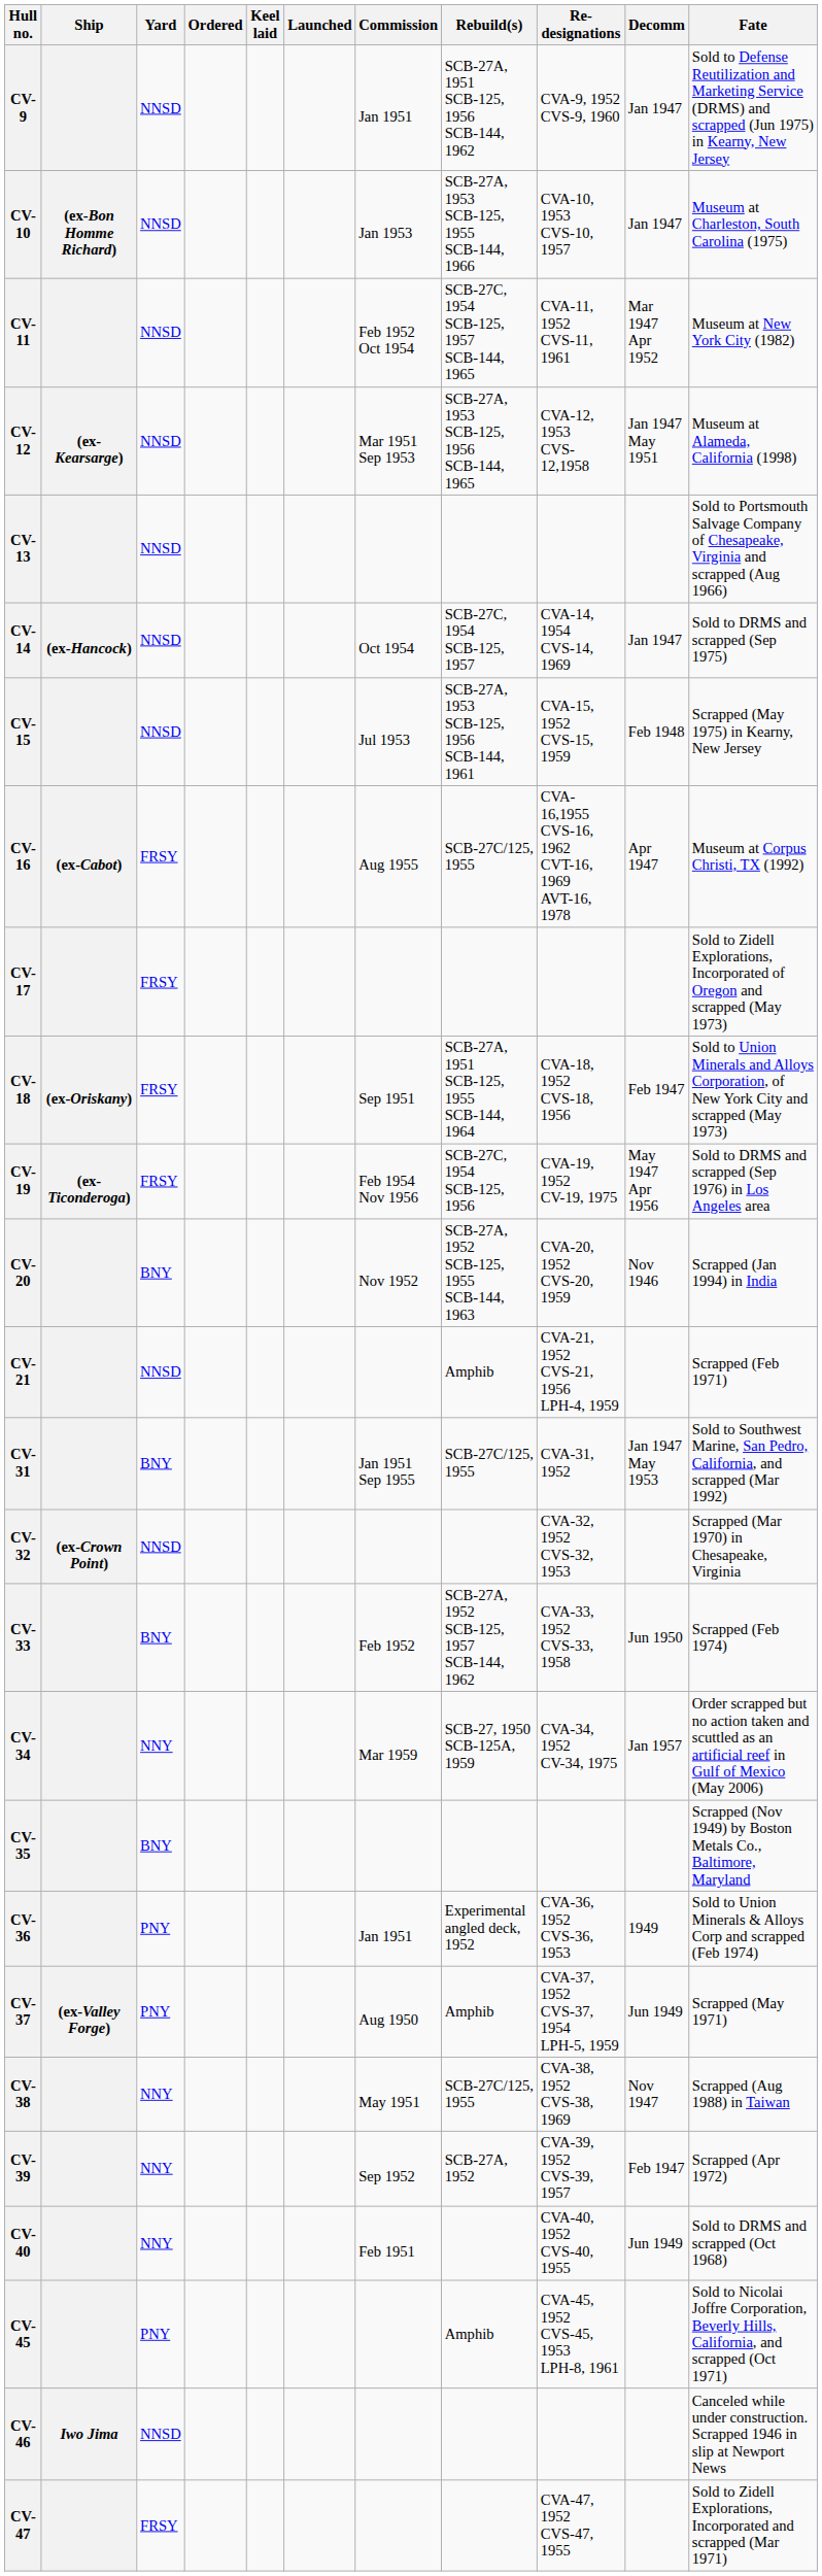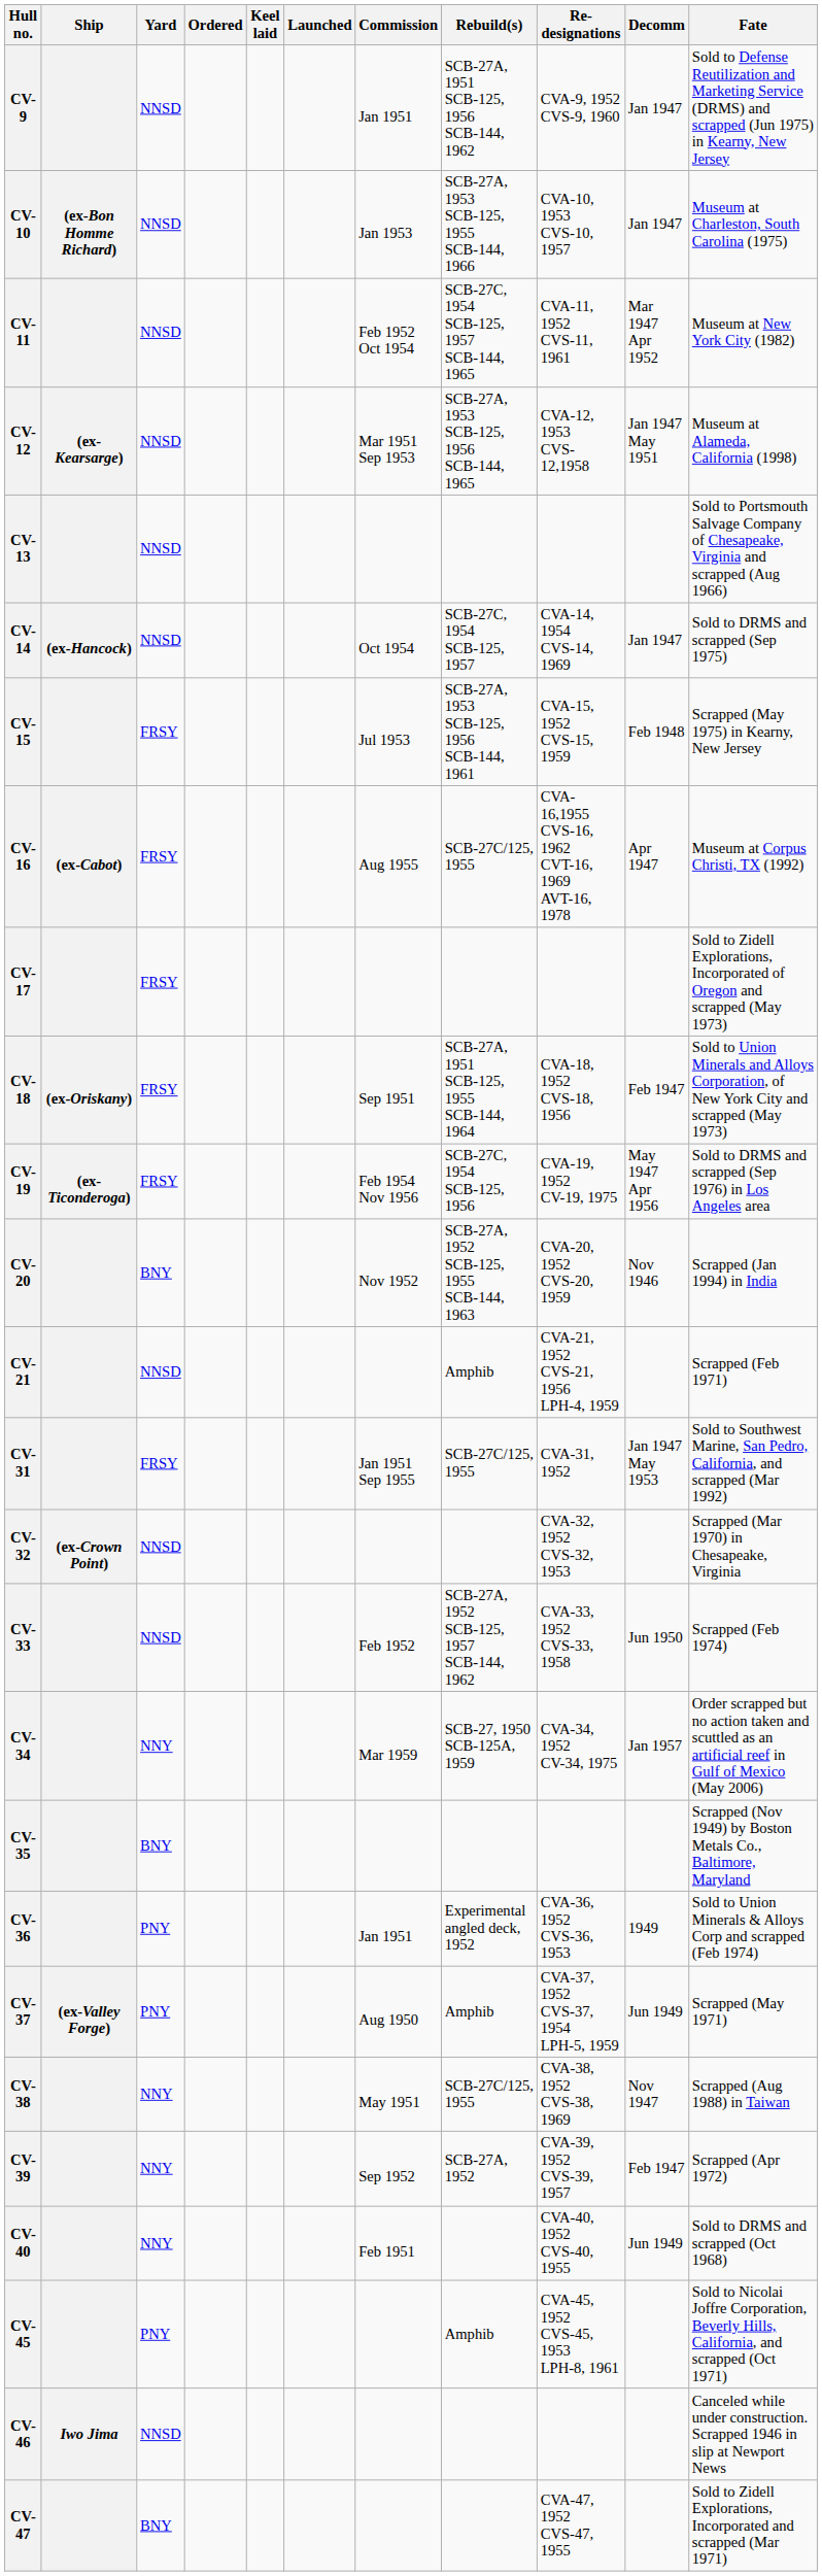 <table class="wikitable sortable plainrowheaders" style="vertical-align: top;">
 <tr>
 <th scope="col">Hull no.</th>
 <th scope="col">Ship</th>
 <th scope="col">Yard</th>
 <th scope="col">Ordered</th>
 <th scope="col">Keel laid</th>
 <th scope="col">Launched</th>
 <th scope="col">Commission</th>
 <th scope="col">Rebuild(s)</th>
 <th scope="col">Re-designations</th>
 <th scope="col">Decomm</th>
 <th scope="col">Fate</th>
 </tr>
 <tr>
 <th scope="row">CV-9</th>
 <th scope="row"></th>
 <td><a href='#'>NNSD</a></td>
 <td></td>
 <td></td>
 <td></td>
 <td><br>Jan 1951</td>
 <td>SCB-27A, 1951<br>SCB-125, 1956<br>SCB-144, 1962</td>
 <td>CVA-9, 1952<br>CVS-9, 1960</td>
 <td>Jan 1947<br></td>
 <td>Sold to <a href='#'>Defense Reutilization and Marketing Service</a> (DRMS) and <a href='#'>scrapped</a> (Jun 1975) in <a href='#'>Kearny, New Jersey</a></td>
 </tr>
 <tr>
 <th scope="row">CV-10</th>
 <th scope="row"><br>(ex-<em>Bon Homme Richard</em>)</th>
 <td><a href='#'>NNSD</a></td>
 <td></td>
 <td></td>
 <td></td>
 <td><br>Jan 1953</td>
 <td>SCB-27A, 1953<br>SCB-125, 1955<br>SCB-144, 1966</td>
 <td>CVA-10, 1953<br>CVS-10, 1957</td>
 <td>Jan 1947<br> </td>
 <td><a href='#'>Museum</a> at <a href='#'>Charleston, South Carolina</a> (1975)</td>
 </tr>
 <tr>
 <th scope="row">CV-11</th>
 <th scope="row"></th>
 <td><a href='#'>NNSD</a></td>
 <td></td>
 <td></td>
 <td></td>
 <td><br>Feb 1952<br>Oct 1954</td>
 <td>SCB-27C, 1954<br>SCB-125, 1957<br>SCB-144, 1965</td>
 <td>CVA-11, 1952<br>CVS-11, 1961</td>
 <td>Mar 1947<br>Apr 1952<br> </td>
 <td>Museum at <a href='#'>New York City</a> (1982)</td>
 </tr>
 <tr>
 <th scope="row">CV-12</th>
 <th scope="row"><br>(ex-<em>Kearsarge</em>)</th>
 <td><a href='#'>NNSD</a></td>
 <td></td>
 <td></td>
 <td></td>
 <td><br>Mar 1951<br>Sep 1953</td>
 <td>SCB-27A, 1953<br>SCB-125, 1956<br>SCB-144, 1965</td>
 <td>CVA-12, 1953<br>CVS-12,1958</td>
 <td>Jan 1947<br>May 1951<br> </td>
 <td>Museum at <a href='#'>Alameda, California</a> (1998)</td>
 </tr>
 <tr>
 <th scope="row">CV-13</th>
 <th scope="row"></th>
 <td><a href='#'>NNSD</a></td>
 <td></td>
 <td></td>
 <td></td>
 <td></td>
 <td></td>
 <td></td>
 <td></td>
 <td>Sold to Portsmouth Salvage Company of <a href='#'>Chesapeake, Virginia</a> and scrapped (Aug 1966)</td>
 </tr>
 <tr>
 <th scope="row">CV-14</th>
 <th scope="row"><br>(ex-<em>Hancock</em>)</th>
 <td><a href='#'>NNSD</a></td>
 <td></td>
 <td></td>
 <td></td>
 <td><br>Oct 1954</td>
 <td>SCB-27C, 1954<br>SCB-125, 1957</td>
 <td>CVA-14, 1954<br>CVS-14, 1969</td>
 <td>Jan 1947<br></td>
 <td>Sold to DRMS and scrapped (Sep 1975)</td>
 </tr>
 <tr>
 <th scope="row">CV-15</th>
 <th scope="row"></th>
-<td><a href='#'>NNSD</a></td>
+<td><a href='#'>FRSY</a></td>
 <td></td>
 <td></td>
 <td></td>
 <td><br>Jul 1953</td>
 <td>SCB-27A, 1953<br>SCB-125, 1956<br>SCB-144, 1961</td>
 <td>CVA-15, 1952<br>CVS-15, 1959</td>
 <td>Feb 1948<br></td>
 <td>Scrapped (May 1975) in Kearny, New Jersey</td>
 </tr>
 <tr>
 <th scope="row">CV-16</th>
 <th scope="row"><br>(ex-<em>Cabot</em>)</th>
 <td><a href='#'>FRSY</a></td>
 <td></td>
 <td></td>
 <td></td>
 <td><br>Aug 1955</td>
 <td>SCB-27C/125, 1955</td>
 <td>CVA-16,1955<br>CVS-16, 1962<br>CVT-16, 1969<br>AVT-16, 1978</td>
 <td>Apr 1947<br></td>
 <td>Museum at <a href='#'>Corpus Christi, TX</a> (1992)</td>
 </tr>
 <tr>
 <th scope="row">CV-17</th>
 <th scope="row"></th>
 <td><a href='#'>FRSY</a></td>
 <td></td>
 <td></td>
 <td></td>
 <td></td>
 <td></td>
 <td></td>
 <td></td>
 <td>Sold to Zidell Explorations, Incorporated of <a href='#'>Oregon</a> and scrapped (May 1973)</td>
 </tr>
 <tr>
 <th scope="row">CV-18</th>
 <th scope="row"><br>(ex-<em>Oriskany</em>)</th>
 <td><a href='#'>FRSY</a></td>
 <td></td>
 <td></td>
 <td></td>
 <td><br>Sep 1951</td>
 <td>SCB-27A, 1951<br>SCB-125, 1955<br>SCB-144, 1964</td>
 <td>CVA-18, 1952<br>CVS-18, 1956</td>
 <td>Feb 1947<br></td>
 <td>Sold to <a href='#'>Union Minerals and Alloys Corporation</a>, of New York City and scrapped (May 1973)</td>
 </tr>
 <tr>
 <th scope="row">CV-19</th>
 <th scope="row"><br>(ex-<em>Ticonderoga</em>)</th>
 <td><a href='#'>FRSY</a></td>
 <td></td>
 <td></td>
 <td></td>
 <td><br>Feb 1954<br>Nov 1956</td>
 <td>SCB-27C, 1954<br>SCB-125, 1956</td>
 <td>CVA-19, 1952<br>CV-19, 1975</td>
 <td>May 1947<br>Apr 1956<br></td>
 <td>Sold to DRMS and scrapped (Sep 1976) in <a href='#'>Los Angeles</a> area</td>
 </tr>
 <tr>
 <th scope="row">CV-20</th>
 <th scope="row"></th>
 <td><a href='#'>BNY</a></td>
 <td></td>
 <td></td>
 <td></td>
 <td><br>Nov 1952</td>
 <td>SCB-27A, 1952<br>SCB-125, 1955<br>SCB-144, 1963</td>
 <td>CVA-20, 1952<br>CVS-20, 1959</td>
 <td>Nov 1946<br></td>
 <td>Scrapped (Jan 1994) in <a href='#'>India</a></td>
 </tr>
 <tr>
 <th scope="row">CV-21</th>
 <th scope="row"></th>
 <td><a href='#'>NNSD</a></td>
 <td></td>
 <td></td>
 <td></td>
 <td></td>
 <td>Amphib</td>
 <td>CVA-21, 1952<br>CVS-21, 1956<br>LPH-4, 1959</td>
 <td></td>
 <td>Scrapped (Feb 1971)</td>
 </tr>
 <tr>
 <th scope="row">CV-31</th>
 <th scope="row"></th>
-<td><a href='#'>BNY</a></td>
+<td><a href='#'>FRSY</a></td>
 <td></td>
 <td></td>
 <td></td>
 <td><br>Jan 1951<br>Sep 1955</td>
 <td>SCB-27C/125, 1955</td>
 <td>CVA-31, 1952</td>
 <td>Jan 1947<br>May 1953<br></td>
 <td>Sold to Southwest Marine, <a href='#'>San Pedro, California</a>, and scrapped (Mar 1992)</td>
 </tr>
 <tr>
 <th scope="row">CV-32</th>
 <th scope="row"><br>(ex-<em>Crown Point</em>)</th>
 <td><a href='#'>NNSD</a></td>
 <td></td>
 <td></td>
 <td></td>
 <td></td>
 <td></td>
 <td>CVA-32, 1952<br>CVS-32, 1953</td>
 <td></td>
 <td>Scrapped (Mar 1970) in Chesapeake, Virginia</td>
 </tr>
 <tr>
 <th scope="row">CV-33</th>
 <th scope="row"></th>
-<td><a href='#'>BNY</a></td>
+<td><a href='#'>NNSD</a></td>
 <td></td>
 <td></td>
 <td></td>
 <td> <br>Feb 1952</td>
 <td>SCB-27A, 1952<br>SCB-125, 1957<br>SCB-144, 1962</td>
 <td>CVA-33, 1952<br>CVS-33, 1958</td>
 <td>Jun 1950<br></td>
 <td>Scrapped (Feb 1974)</td>
 </tr>
 <tr>
 <th scope="row">CV-34</th>
 <th scope="row"></th>
 <td><a href='#'>NNY</a></td>
 <td></td>
 <td></td>
 <td></td>
 <td><br>Mar 1959</td>
 <td>SCB-27, 1950<br>SCB-125A, 1959</td>
 <td>CVA-34, 1952<br>CV-34, 1975</td>
 <td>Jan 1957<br></td>
 <td>Order scrapped but no action taken and scuttled as an <a href='#'>artificial reef</a> in <a href='#'>Gulf of Mexico</a> (May 2006)</td>
 </tr>
 <tr>
 <th scope="row">CV-35</th>
 <th scope="row"></th>
 <td><a href='#'>BNY</a></td>
 <td></td>
 <td></td>
 <td></td>
 <td></td>
 <td></td>
 <td></td>
 <td></td>
 <td>Scrapped (Nov 1949) by Boston Metals Co., <a href='#'>Baltimore, Maryland</a></td>
 </tr>
 <tr>
 <th scope="row">CV-36</th>
 <th scope="row"></th>
 <td><a href='#'>PNY</a></td>
 <td></td>
 <td></td>
 <td></td>
 <td><br>Jan 1951</td>
 <td>Experimental angled deck, 1952</td>
 <td>CVA-36, 1952<br>CVS-36, 1953</td>
 <td>1949<br></td>
 <td>Sold to Union Minerals & Alloys Corp and scrapped (Feb 1974)</td>
 </tr>
 <tr>
 <th scope="row">CV-37</th>
 <th scope="row"><br>(ex-<em>Valley Forge</em>)</th>
 <td><a href='#'>PNY</a></td>
 <td></td>
 <td></td>
 <td></td>
 <td><br>Aug 1950</td>
 <td>Amphib</td>
 <td>CVA-37, 1952<br>CVS-37, 1954<br>LPH-5, 1959</td>
 <td>Jun 1949<br></td>
 <td>Scrapped (May 1971)</td>
 </tr>
 <tr>
 <th scope="row">CV-38</th>
 <th scope="row"></th>
 <td><a href='#'>NNY</a></td>
 <td></td>
 <td></td>
 <td></td>
 <td><br>May 1951</td>
 <td>SCB-27C/125, 1955</td>
 <td>CVA-38, 1952<br>CVS-38, 1969</td>
 <td>Nov 1947<br></td>
 <td>Scrapped (Aug 1988) in <a href='#'>Taiwan</a></td>
 </tr>
 <tr>
 <th scope="row">CV-39</th>
 <th scope="row"></th>
 <td><a href='#'>NNY</a></td>
 <td></td>
 <td></td>
 <td></td>
 <td><br>Sep 1952</td>
 <td>SCB-27A, 1952</td>
 <td>CVA-39, 1952<br>CVS-39, 1957</td>
 <td>Feb 1947<br></td>
 <td>Scrapped (Apr 1972)</td>
 </tr>
 <tr>
 <th scope="row">CV-40</th>
 <th scope="row"></th>
 <td><a href='#'>NNY</a></td>
 <td></td>
 <td></td>
 <td></td>
 <td><br>Feb 1951</td>
 <td></td>
 <td>CVA-40, 1952<br>CVS-40, 1955</td>
 <td>Jun 1949<br></td>
 <td>Sold to DRMS and scrapped (Oct 1968)</td>
 </tr>
 <tr>
 <th scope="row">CV-45</th>
 <th scope="row"></th>
 <td><a href='#'>PNY</a></td>
 <td></td>
 <td></td>
 <td></td>
 <td></td>
 <td>Amphib</td>
 <td>CVA-45, 1952<br>CVS-45, 1953<br>LPH-8, 1961</td>
 <td></td>
 <td>Sold to Nicolai Joffre Corporation, <a href='#'>Beverly Hills, California</a>, and scrapped (Oct 1971)</td>
 </tr>
 <tr>
 <th scope="row">CV-46</th>
 <th scope="row"><em>Iwo Jima</em></th>
 <td><a href='#'>NNSD</a></td>
 <td></td>
 <td></td>
 <td></td>
 <td></td>
 <td></td>
 <td></td>
 <td></td>
 <td>Canceled while under construction. Scrapped 1946 in slip at Newport News</td>
 </tr>
 <tr>
 <th scope="row">CV-47</th>
 <th scope="row"></th>
-<td><a href='#'>FRSY</a></td>
+<td><a href='#'>BNY</a></td>
 <td></td>
 <td></td>
 <td></td>
 <td></td>
 <td></td>
 <td>CVA-47, 1952<br>CVS-47, 1955</td>
 <td></td>
 <td>Sold to Zidell Explorations, Incorporated and scrapped (Mar 1971)</td>
 </tr>
 </table>
